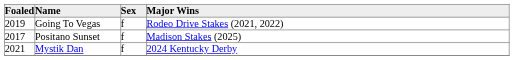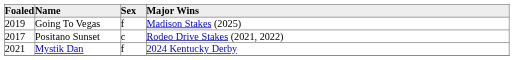 <table border="1" cellpadding="0" style="border-collapse: collapse; font-size:90%">
 <tr bgcolor="#eeeeee">
 <td width="35px"><strong>Foaled</strong></td>
 <td width="120px"><strong>Name</strong></td>
 <td width="35px"><strong>Sex</strong></td>
 <td width="510px"><strong>Major Wins</strong></td>
 </tr>
 <tr>
 <td>2019</td>
 <td>Going To Vegas</td>
 <td>f</td>
-<td><a href='#'>Rodeo Drive Stakes</a> (2021, 2022)</td>
+<td><a href='#'>Madison Stakes</a> (2025)</td>
 </tr>
 <tr>
 <td>2017</td>
 <td>Positano Sunset</td>
-<td>f</td>
-<td><a href='#'>Madison Stakes</a> (2025)</td>
+<td>c</td>
+<td><a href='#'>Rodeo Drive Stakes</a> (2021, 2022)</td>
 </tr>
 <tr>
 <td>2021</td>
 <td><a href='#'>Mystik Dan</a></td>
 <td>f</td>
 <td><a href='#'>2024 Kentucky Derby</a></td>
 </tr>
 <tr>
 </tr>
 </table>
